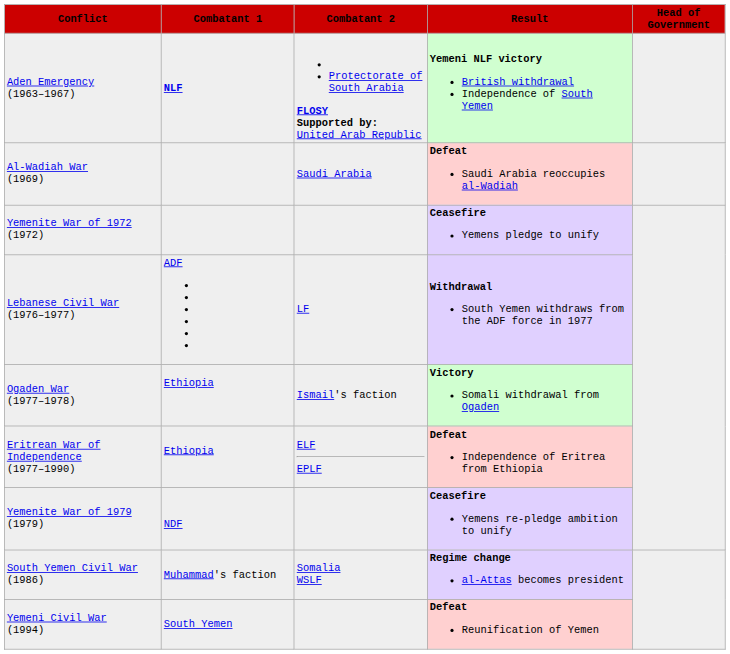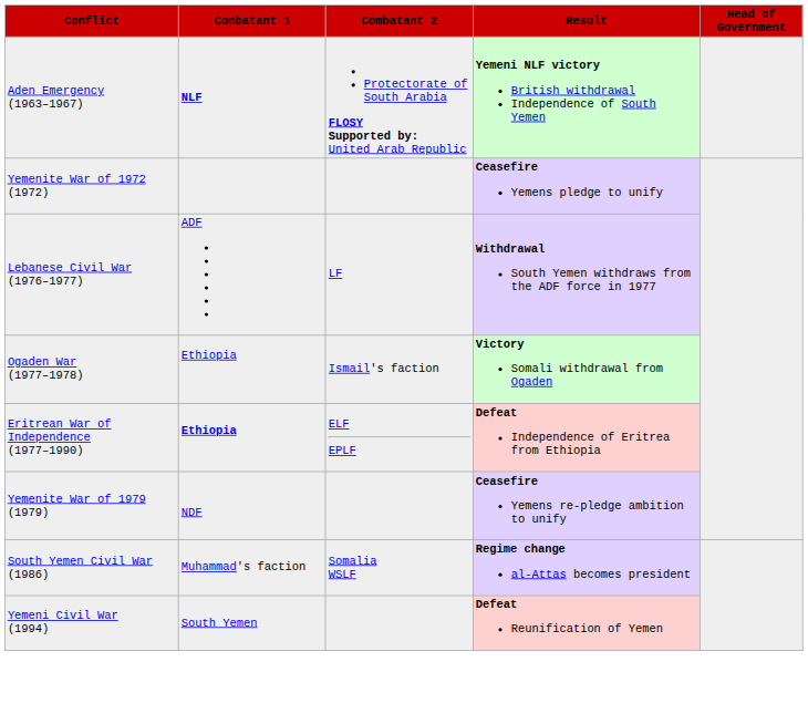 <table class="wikitable">
 <tr>
 <th style="background:#CC0000" width="190"><span>Conflict</span></th>
 <th style="background:#CC0000" width="160"><span>Combatant 1</span></th>
 <th style="background:#CC0000" width="160"><span>Combatant 2</span></th>
 <th style="background:#CC0000" width="250"><span>Result</span></th>
 <th style="background:#CC0000" width="110"><span>Head of<br>Government</span></th>
 </tr>
 <tr>
 <td style="background:#efefef"><a href='#'>Aden Emergency</a> <br> (1963–1967)</td>
 <td style="background:#efefef"><strong> <a href='#'>NLF</a></strong></td>
 <td style="background:#efefef"><strong> </strong><br><ul><li></li><li><a href='#'>Protectorate of South Arabia</a></li></ul><strong> <a href='#'>FLOSY</a></strong><br><strong>Supported by:</strong><br> <a href='#'>United Arab Republic</a></td>
 <td style="background:#D0FFD0"><strong>Yemeni NLF victory</strong><br><ul><li><a href='#'>British withdrawal</a></li><li>Independence of <a href='#'>South Yemen</a></li></ul></td>
-<td style="background:#efefef"></td>
-</tr>
-<tr>
-<td style="background:#efefef"><a href='#'>Al-Wadiah War</a><br>(1969)</td>
-<td style="background:#efefef"></td>
-<td style="background:#efefef"> <a href='#'>Saudi Arabia</a></td>
-<td style="background:#FFD0D0"><strong>Defeat</strong><br><ul><li>Saudi Arabia reoccupies <a href='#'>al-Wadiah</a></li></ul></td>
 <td style="background:#efefef"></td>
 </tr>
 <tr>
 <td style="background:#efefef"><a href='#'>Yemenite War of 1972</a><br>(1972)</td>
 <td style="background:#efefef"></td>
 <td style="background:#efefef"></td>
 <td style="background:#E0D0FF"><strong>Ceasefire</strong><br><ul><li>Yemens pledge to unify</li></ul></td>
 <td style="background:#efefef" rowspan=5></td>
 </tr>
 <tr>
 <td style="background:#efefef"><a href='#'>Lebanese Civil War</a> <br>(1976–1977)</td>
 <td style="background:#efefef"> <a href='#'>ADF</a><br><ul><li></li><li></li><li></li><li></li><li></li><li></li></ul></td>
 <td style="background:#efefef"> <a href='#'>LF</a></td>
 <td style="background:#E0D0FF"><strong>Withdrawal</strong><br><ul><li>South Yemen withdraws from the ADF force in 1977</li></ul></td>
 </tr>
 <tr>
 <td style="background:#efefef"><a href='#'>Ogaden War</a><br>(1977–1978)</td>
 <td style="background:#efefef"> <a href='#'>Ethiopia</a><br><br><br></td>
 <td style="background:#efefef"> <a href='#'>Ismail</a>'s faction</td>
 <td style="background:#D0FFD0"><strong>Victory</strong><br><ul><li>Somali withdrawal from <a href='#'>Ogaden</a></li></ul></td>
 </tr>
 <tr>
 <td style="background:#efefef"><a href='#'>Eritrean War of Independence</a><br> (1977–1990)</td>
-<td style="background:#efefef"> <a href='#'>Ethiopia</a><br><br></td>
+<td style="background:#efefef"><strong> <a href='#'>Ethiopia</a><br><br></strong></td>
 <td style="background:#efefef"> <a href='#'>ELF</a><hr> <a href='#'>EPLF</a></td>
 <td style="background:#FFD0D0"><strong>Defeat</strong><br><ul><li>Independence of Eritrea from Ethiopia</li></ul></td>
 </tr>
 <tr>
 <td style="background:#efefef"><a href='#'>Yemenite War of 1979</a><br>(1979)</td>
 <td style="background:#efefef"><br> <a href='#'>NDF</a></td>
 <td style="background:#efefef"></td>
 <td style="background:#E0D0FF"><strong>Ceasefire</strong><br><ul><li>Yemens re-pledge ambition to unify</li></ul></td>
 </tr>
 <tr>
 <td style="background:#efefef"><a href='#'>South Yemen Civil War</a> <br> (1986)</td>
 <td style="background:#efefef"> <a href='#'>Muhammad</a>'s faction</td>
 <td style="background:#efefef"> <a href='#'>Somalia</a><br>  <a href='#'>WSLF</a></td>
 <td style="background:#E0D0FF"><strong>Regime change</strong><br><ul><li><a href='#'>al-Attas</a> becomes president</li></ul></td>
 <td style="background:#efefef" rowspan=2></td>
 </tr>
 <tr>
 <td style="background:#efefef"><a href='#'>Yemeni Civil War</a> <br> (1994)</td>
 <td style="background:#efefef"> <a href='#'>South Yemen</a></td>
 <td style="background:#efefef"></td>
 <td style="background:#FFD0D0"><strong>Defeat</strong><br><ul><li>Reunification of Yemen</li></ul></td>
 </tr>
 </table>
